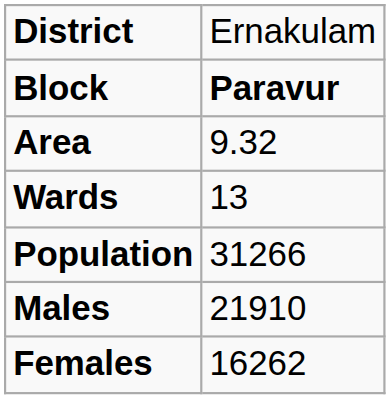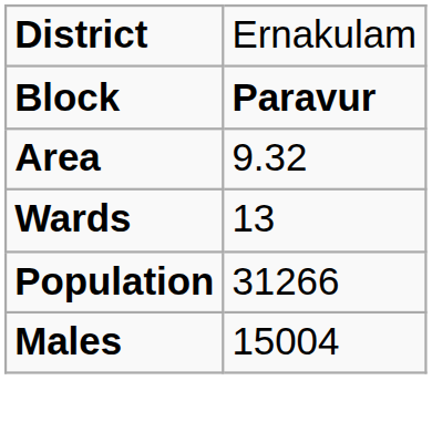 <table class="wikitable">
 <tr>
 <td><strong>District</strong></td>
 <td>Ernakulam</td>
 </tr>
 <tr>
 <td><strong>Block</strong></td>
 <td><strong>Paravur</strong></td>
 </tr>
 <tr>
 <td><strong>Area</strong></td>
 <td>9.32</td>
 </tr>
 <tr>
 <td><strong>Wards</strong></td>
 <td>13</td>
 </tr>
 <tr>
 <td><strong>Population</strong></td>
 <td>31266</td>
 </tr>
 <tr>
 <td><strong>Males</strong></td>
-<td>21910</td>
-</tr>
-<tr>
-<td><strong>Females</strong></td>
-<td>16262</td>
+<td>15004</td>
 </tr>
 </table>
